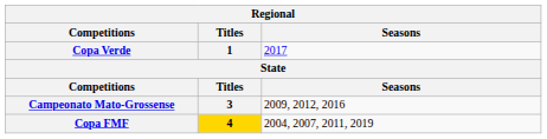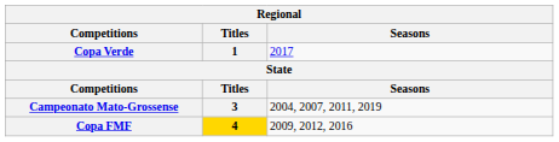 <table class="wikitable">
 <tr>
 <th colspan="3">Regional</th>
 </tr>
 <tr>
 <th style="width:260px">Competitions</th>
 <th style="width:80px">Titles</th>
 <th style="width:380px">Seasons</th>
 </tr>
 <tr>
 <th style="text-align:center"><a href='#'>Copa Verde</a></th>
 <th style="text-align:center"><strong>1</strong></th>
 <td align="left"><a href='#'>2017</a></td>
 </tr>
 <tr>
 <th colspan="3">State</th>
 </tr>
 <tr>
 <th style="width:260px">Competitions</th>
 <th style="width:80px">Titles</th>
 <th style="width:380px">Seasons</th>
 </tr>
 <tr>
 <th style="text-align:center"><a href='#'>Campeonato Mato-Grossense</a></th>
 <th style="text-align:center"><strong>3</strong></th>
-<td align="left">2009, 2012, 2016</td>
+<td align="left">2004, 2007, 2011, 2019</td>
 </tr>
 <tr>
 <th style="text-align:center"><a href='#'>Copa FMF</a></th>
 <td bgcolor="gold" style="text-align:center"><strong>4</strong></td>
-<td align="left">2004, 2007, 2011, 2019</td>
+<td align="left">2009, 2012, 2016</td>
 </tr>
 </table>
